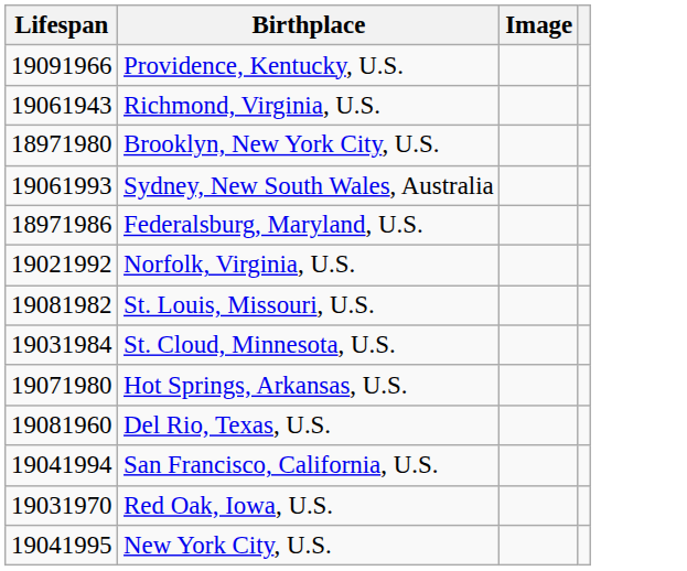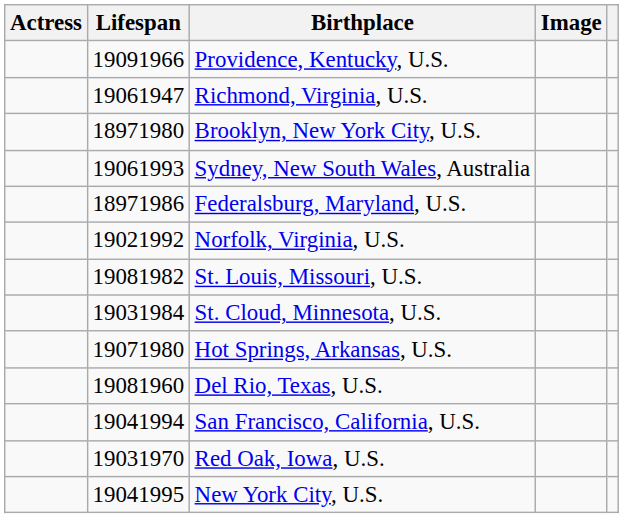 <table class="wikitable sortable" style="width:; height:;">
 <tr>
+<th>Actress</th>
 <th>Lifespan</th>
 <th>Birthplace</th>
 <th class="unsortable">Image</th>
 <th class="unsortable"></th>
 </tr>
 <tr>
+<td></td>
 <td>19091966</td>
 <td><a href='#'>Providence, Kentucky</a>, U.S.</td>
 <td></td>
 <td align=center></td>
 </tr>
 <tr>
-<td>19061943</td>
+<td></td>
+<td>19061947</td>
 <td><a href='#'>Richmond, Virginia</a>, U.S.</td>
 <td></td>
 <td align=center></td>
 </tr>
 <tr>
+<td></td>
 <td>18971980</td>
 <td><a href='#'>Brooklyn, New York City</a>, U.S.</td>
 <td></td>
 <td align=center></td>
 </tr>
 <tr>
+<td> </td>
 <td>19061993</td>
 <td><a href='#'>Sydney, New South Wales</a>, Australia</td>
 <td></td>
 <td align=center></td>
 </tr>
 <tr>
+<td></td>
 <td>18971986</td>
 <td><a href='#'>Federalsburg, Maryland</a>, U.S.</td>
 <td></td>
 <td align=center></td>
 </tr>
 <tr>
+<td></td>
 <td>19021992</td>
 <td><a href='#'>Norfolk, Virginia</a>, U.S.</td>
 <td></td>
 <td align=center></td>
 </tr>
 <tr>
+<td></td>
 <td>19081982</td>
 <td><a href='#'>St. Louis, Missouri</a>, U.S.</td>
 <td></td>
 <td align=center></td>
 </tr>
 <tr>
+<td></td>
 <td>19031984</td>
 <td><a href='#'>St. Cloud, Minnesota</a>, U.S.</td>
 <td></td>
 <td align=center></td>
 </tr>
 <tr>
+<td></td>
 <td>19071980</td>
 <td><a href='#'>Hot Springs, Arkansas</a>, U.S.</td>
 <td></td>
 <td align=center></td>
 </tr>
 <tr>
+<td></td>
 <td>19081960</td>
 <td><a href='#'>Del Rio, Texas</a>, U.S.</td>
 <td></td>
 <td align=center></td>
 </tr>
 <tr>
+<td></td>
 <td>19041994</td>
 <td><a href='#'>San Francisco, California</a>, U.S.</td>
 <td></td>
 <td align=center></td>
 </tr>
 <tr>
+<td></td>
 <td>19031970</td>
 <td><a href='#'>Red Oak, Iowa</a>, U.S.</td>
 <td></td>
 <td align=center></td>
 </tr>
 <tr>
+<td></td>
 <td>19041995</td>
 <td><a href='#'>New York City</a>, U.S.</td>
 <td></td>
 <td align=center></td>
 </tr>
 </table>
